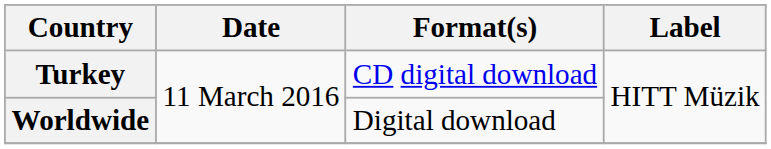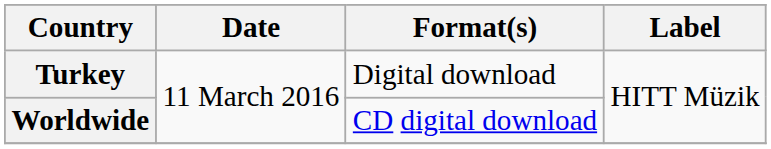 <table class="wikitable plainrowheaders">
 <tr>
 <th scope="col">Country</th>
 <th scope="col">Date</th>
 <th scope="col">Format(s)</th>
 <th scope="col">Label</th>
 </tr>
 <tr>
 <th scope="row">Turkey</th>
 <td rowspan="2">11 March 2016</td>
-<td><a href='#'>CD</a> <a href='#'>digital download</a></td>
+<td>Digital download</td>
 <td rowspan="2">HITT Müzik</td>
 </tr>
 <tr>
 <th scope="row">Worldwide</th>
-<td>Digital download</td>
+<td><a href='#'>CD</a> <a href='#'>digital download</a></td>
 </tr>
 <tr>
 </tr>
 </table>
